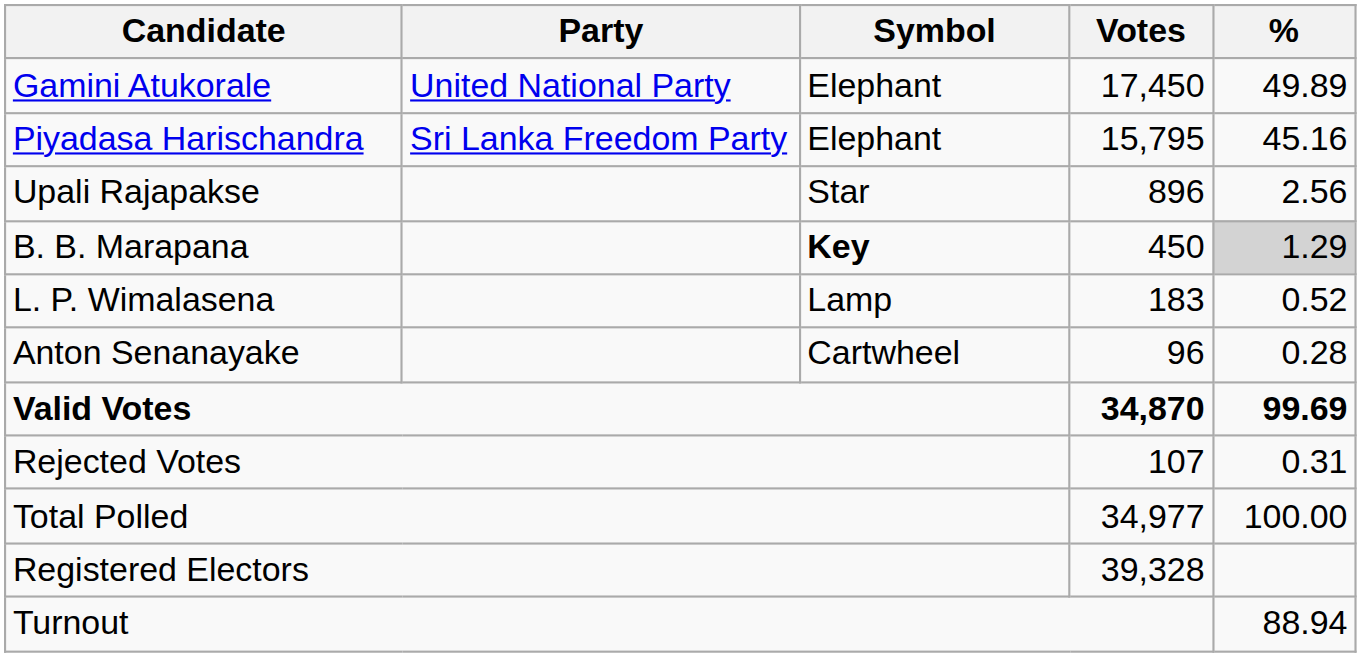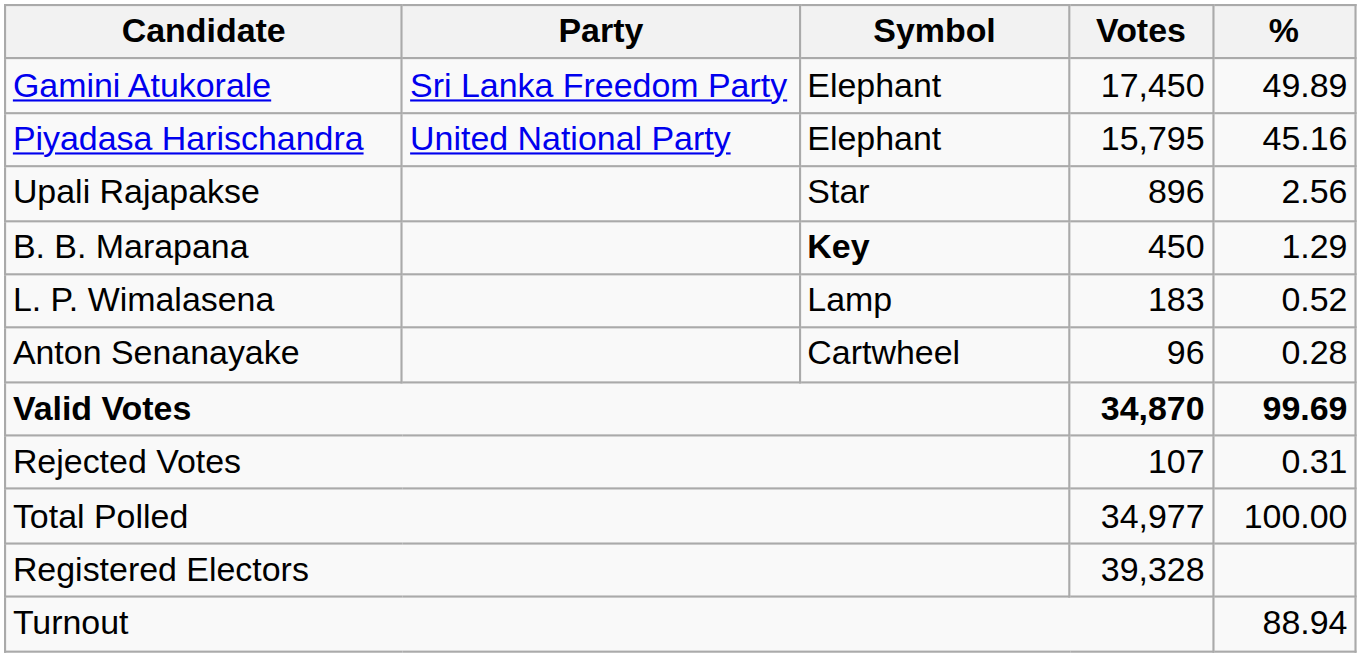 <table class="wikitable" border="1" style="text-align:right;">
 <tr>
 <th align=left width="180">Candidate</th>
 <th align=left width="180">Party</th>
 <th align=left width="120">Symbol</th>
 <th align=left width="60">Votes</th>
 <th align=left width="60">%</th>
 </tr>
 <tr>
 <td align=left><a href='#'>Gamini Atukorale</a></td>
-<td align=left><a href='#'>United National Party</a></td>
+<td align=left><a href='#'>Sri Lanka Freedom Party</a></td>
 <td align=left>Elephant</td>
 <td>17,450</td>
 <td>49.89</td>
 </tr>
 <tr>
 <td align=left><a href='#'>Piyadasa Harischandra</a></td>
-<td align=left><a href='#'>Sri Lanka Freedom Party</a></td>
+<td align=left><a href='#'>United National Party</a></td>
 <td align=left>Elephant</td>
 <td>15,795</td>
 <td>45.16</td>
 </tr>
 <tr>
 <td align=left>Upali Rajapakse</td>
 <td align=left></td>
 <td align=left>Star</td>
 <td>896</td>
 <td>2.56</td>
 </tr>
 <tr>
 <td align=left>B. B. Marapana</td>
 <td align=left></td>
 <td align=left><strong>Key</strong></td>
 <td>450</td>
-<td style="background: lightgrey;">1.29</td>
+<td>1.29</td>
 </tr>
 <tr>
 <td align=left>L. P. Wimalasena</td>
 <td align=left></td>
 <td align=left>Lamp</td>
 <td>183</td>
 <td>0.52</td>
 </tr>
 <tr>
 <td align=left>Anton Senanayake</td>
 <td align=left></td>
 <td align=left>Cartwheel</td>
 <td>96</td>
 <td>0.28</td>
 </tr>
 <tr>
 <td align=left colspan=3><strong>Valid Votes</strong></td>
 <td><strong>34,870</strong></td>
 <td><strong>99.69</strong></td>
 </tr>
 <tr>
 <td align=left colspan=3>Rejected Votes</td>
 <td>107</td>
 <td>0.31</td>
 </tr>
 <tr>
 <td align=left colspan=3>Total Polled</td>
 <td>34,977</td>
 <td>100.00</td>
 </tr>
 <tr>
 <td align=left colspan=3>Registered Electors</td>
 <td>39,328</td>
 <td></td>
 </tr>
 <tr>
 <td align=left colspan=4>Turnout</td>
 <td>88.94</td>
 </tr>
 </table>
